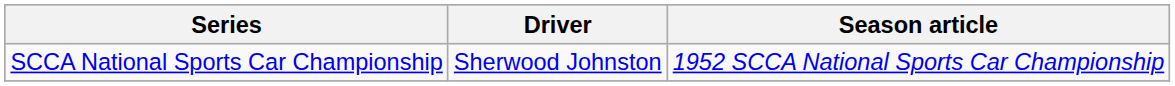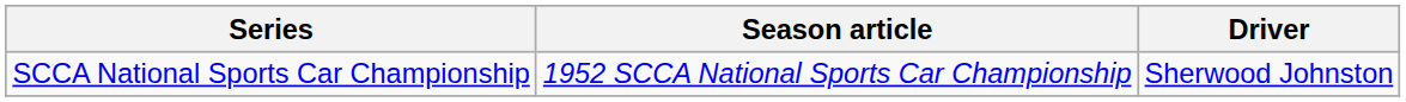 <table class="wikitable" style="font-size: 87%;">
 <tr>
 <th>Series</th>
+<th>Season article</th>
 <th>Driver</th>
-<th>Season article</th>
 </tr>
 <tr>
 <td><a href='#'>SCCA National Sports Car Championship</a></td>
+<td><em><a href='#'>1952 SCCA National Sports Car Championship</a></em></td>
 <td> <a href='#'>Sherwood Johnston</a></td>
-<td><em><a href='#'>1952 SCCA National Sports Car Championship</a></em></td>
 </tr>
 </table>
